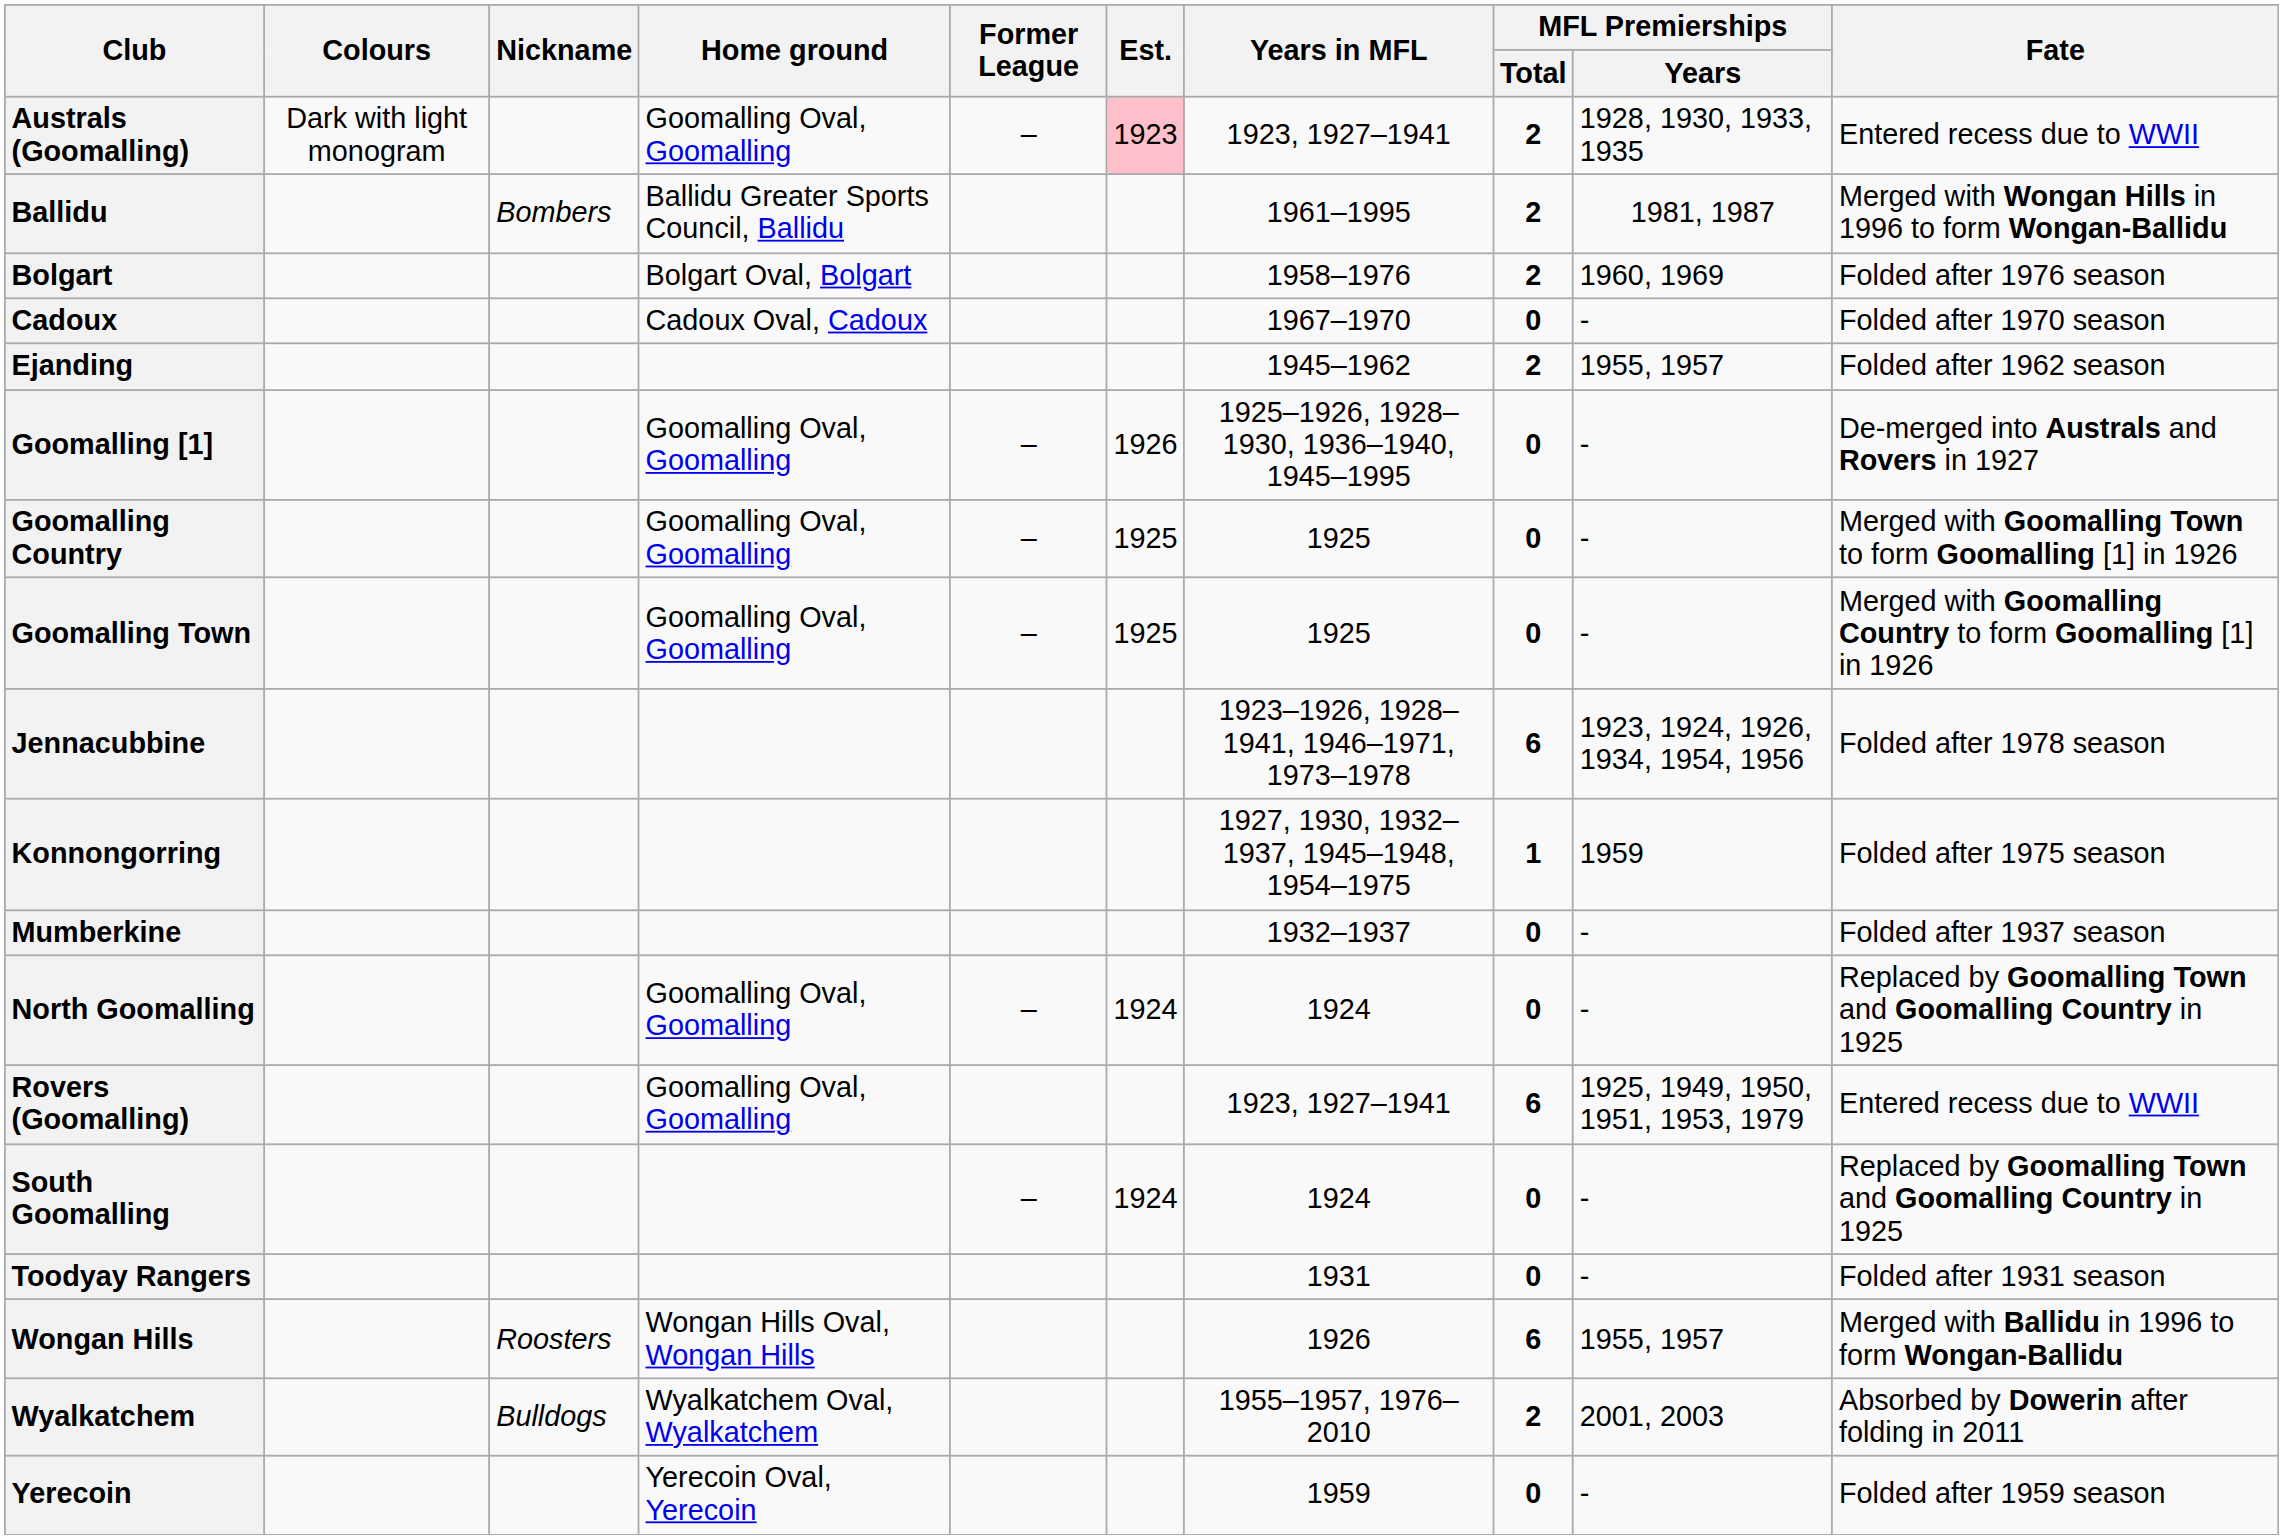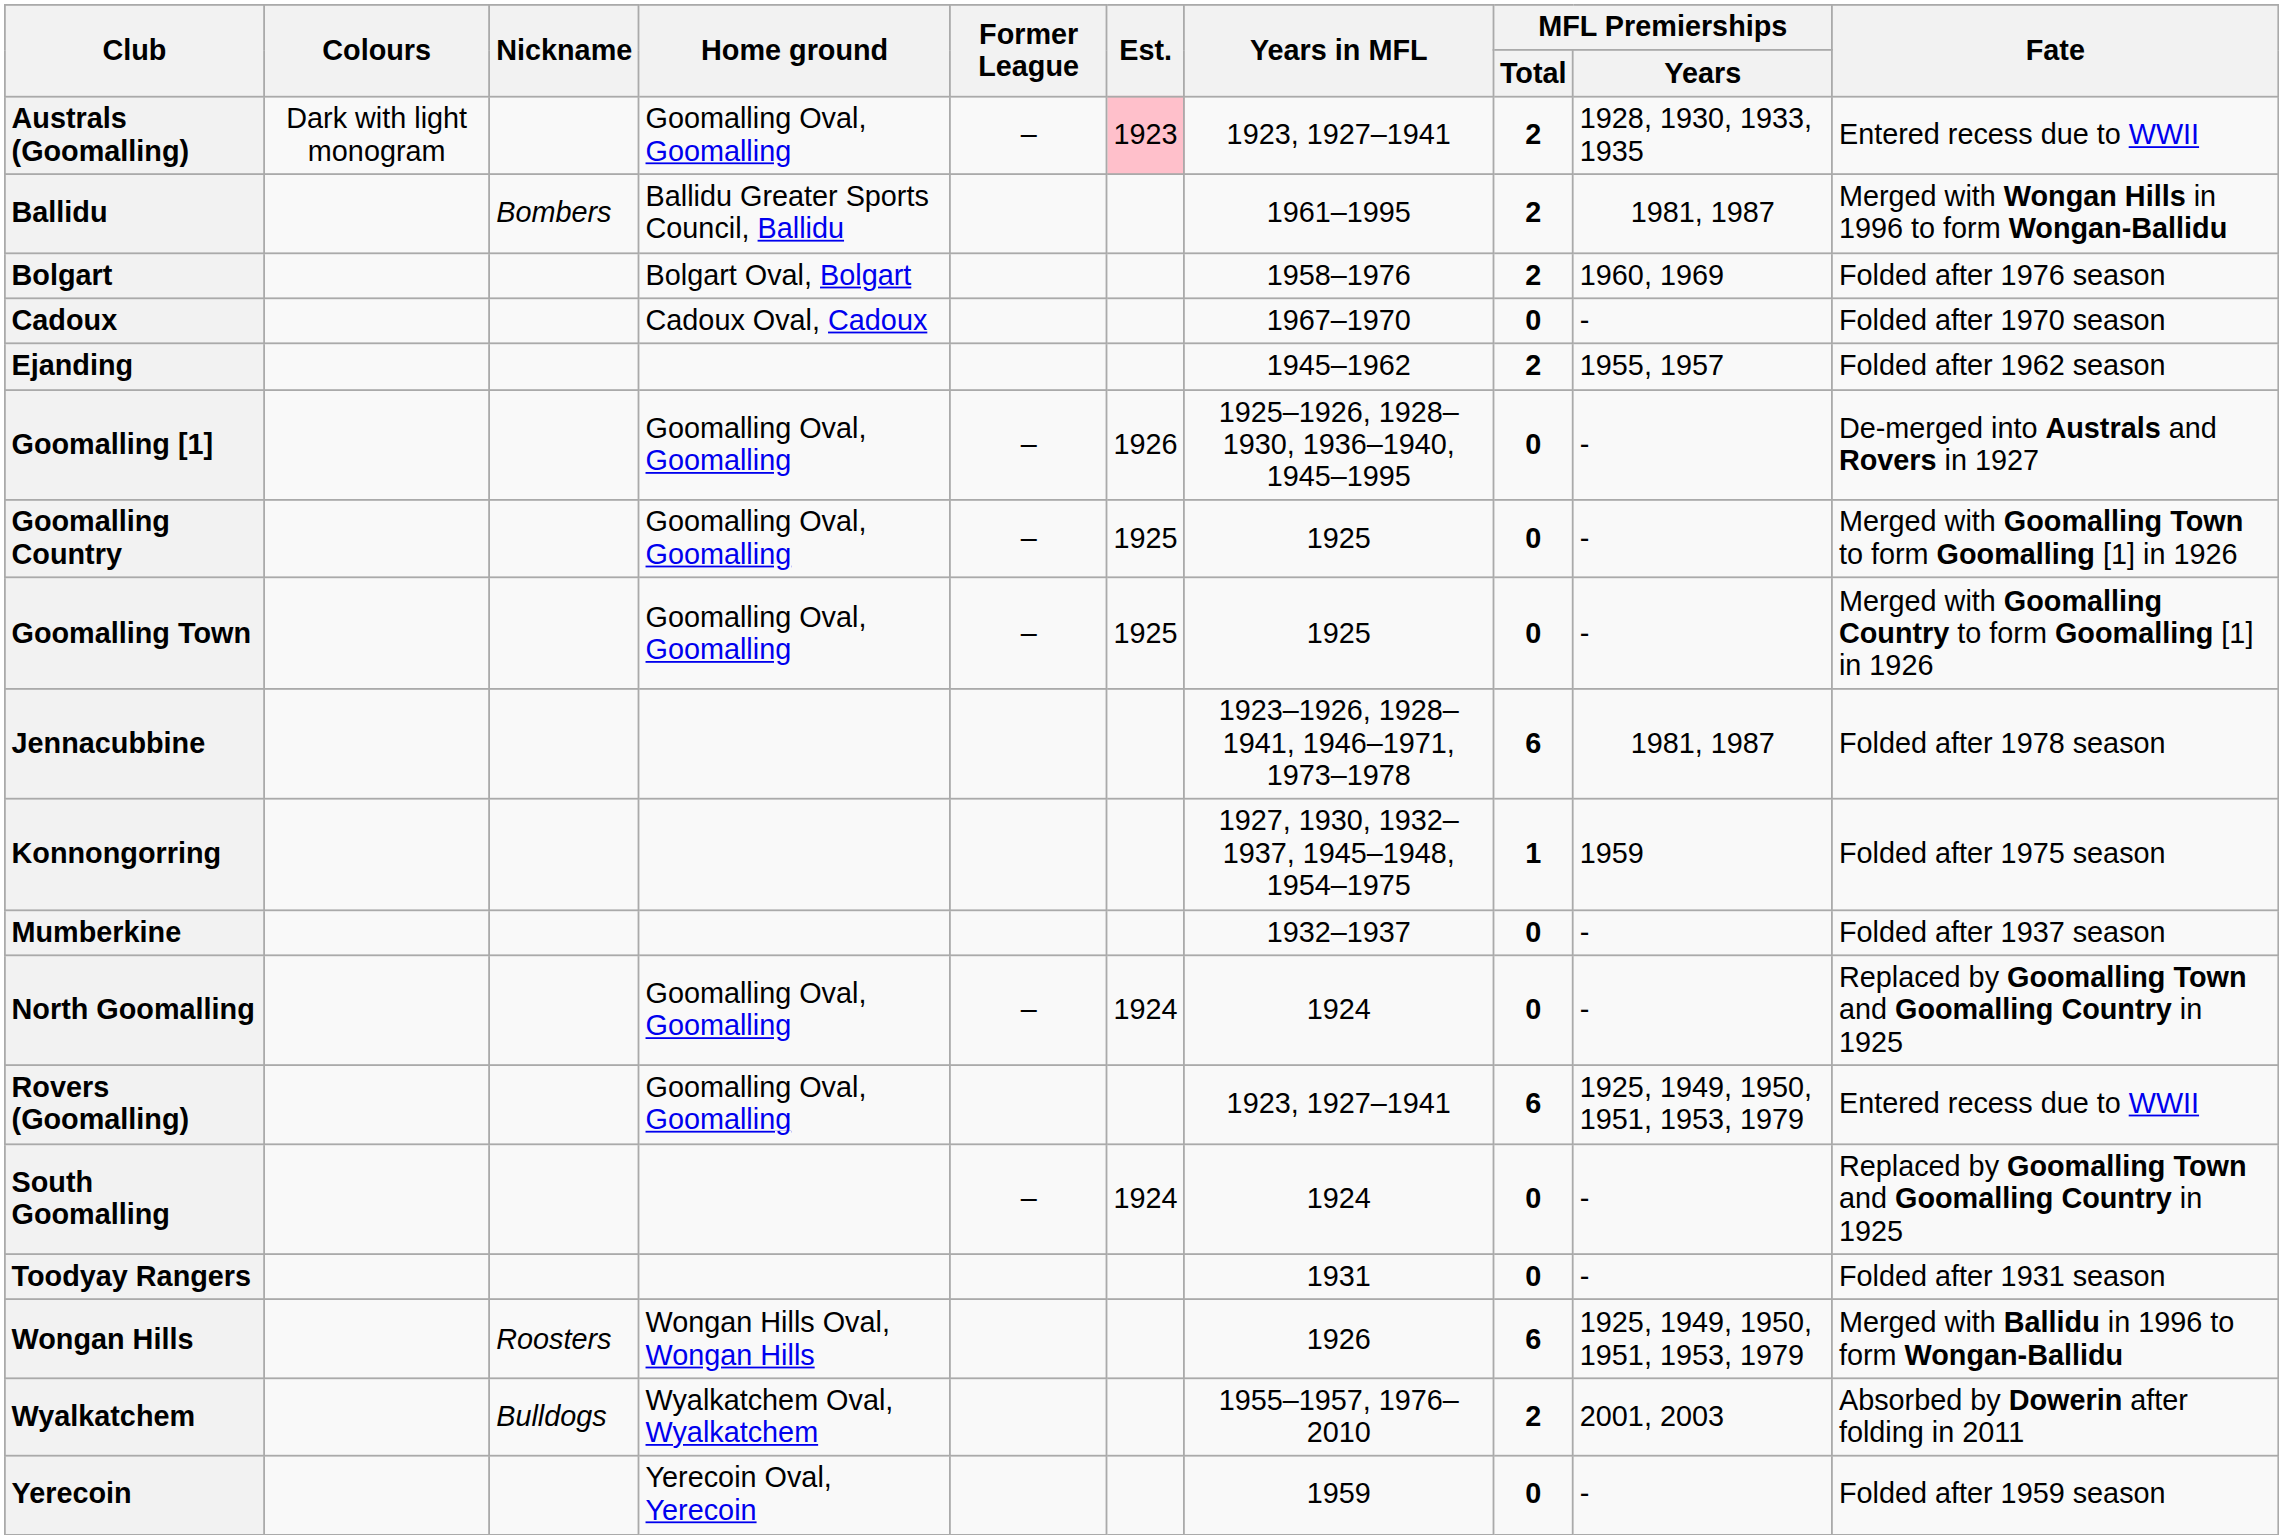 <table class="wikitable sortable" style="text-align:center; width:100%">
 <tr>
 <th rowspan="2">Club</th>
 <th rowspan="2">Colours</th>
 <th rowspan="2">Nickname</th>
 <th rowspan="2">Home ground</th>
 <th rowspan="2">Former League</th>
 <th rowspan="2">Est.</th>
 <th rowspan="2">Years in MFL</th>
 <th colspan="2">MFL Premierships</th>
 <th rowspan="2">Fate</th>
 </tr>
 <tr>
 <th>Total</th>
 <th>Years</th>
 </tr>
 <tr>
 <th style="text-align:left">Australs (Goomalling)</th>
 <td>Dark with light monogram</td>
 <td></td>
 <td align="left">Goomalling Oval, <a href='#'>Goomalling</a></td>
 <td>–</td>
 <td style="background: pink;">1923</td>
 <td>1923, 1927–1941</td>
 <td><strong>2</strong></td>
 <td align="left">1928, 1930, 1933, 1935</td>
 <td align="left">Entered recess due to <a href='#'>WWII</a></td>
 </tr>
 <tr>
 <th style="text-align:left">Ballidu</th>
 <td></td>
 <td align="left"><em>Bombers</em></td>
 <td align="left">Ballidu Greater Sports Council, <a href='#'>Ballidu</a></td>
 <td></td>
 <td></td>
 <td>1961–1995</td>
 <td><strong>2</strong></td>
 <td>1981, 1987</td>
 <td align="left">Merged with <strong>Wongan Hills</strong> in 1996 to form <strong>Wongan-Ballidu</strong></td>
 </tr>
 <tr>
 <th style="text-align:left">Bolgart</th>
 <td></td>
 <td></td>
 <td align="left">Bolgart Oval, <a href='#'>Bolgart</a></td>
 <td></td>
 <td></td>
 <td>1958–1976</td>
 <td><strong>2</strong></td>
 <td align="left">1960, 1969</td>
 <td align="left">Folded after 1976 season</td>
 </tr>
 <tr>
 <th style="text-align:left">Cadoux</th>
 <td></td>
 <td></td>
 <td align="left">Cadoux Oval, <a href='#'>Cadoux</a></td>
 <td></td>
 <td></td>
 <td>1967–1970</td>
 <td><strong>0</strong></td>
 <td align="left">-</td>
 <td align="left">Folded after 1970 season</td>
 </tr>
 <tr>
 <th style="text-align:left">Ejanding</th>
 <td></td>
 <td></td>
 <td></td>
 <td></td>
 <td></td>
 <td>1945–1962</td>
 <td><strong>2</strong></td>
 <td align="left">1955, 1957</td>
 <td align="left">Folded after 1962 season</td>
 </tr>
 <tr>
 <th style="text-align:left">Goomalling [1]</th>
 <td></td>
 <td></td>
 <td align="left">Goomalling Oval, <a href='#'>Goomalling</a></td>
 <td>–</td>
 <td>1926</td>
 <td>1925–1926, 1928–1930, 1936–1940, 1945–1995</td>
 <td><strong>0</strong></td>
 <td align="left">-</td>
 <td align="left">De-merged into <strong>Australs</strong> and <strong>Rovers</strong> in 1927</td>
 </tr>
 <tr>
 <th style="text-align:left">Goomalling Country</th>
 <td></td>
 <td></td>
 <td align="left">Goomalling Oval, <a href='#'>Goomalling</a></td>
 <td>–</td>
 <td>1925</td>
 <td>1925</td>
 <td><strong>0</strong></td>
 <td align="left">-</td>
 <td align="left">Merged with <strong>Goomalling Town</strong> to form <strong>Goomalling</strong> [1] in 1926</td>
 </tr>
 <tr>
 <th style="text-align:left">Goomalling Town</th>
 <td></td>
 <td></td>
 <td align="left">Goomalling Oval, <a href='#'>Goomalling</a></td>
 <td>–</td>
 <td>1925</td>
 <td>1925</td>
 <td><strong>0</strong></td>
 <td align="left">-</td>
 <td align="left">Merged with <strong>Goomalling Country</strong> to form <strong>Goomalling</strong> [1] in 1926</td>
 </tr>
 <tr>
 <th style="text-align:left">Jennacubbine</th>
 <td></td>
 <td></td>
 <td></td>
 <td></td>
 <td></td>
 <td>1923–1926, 1928–1941, 1946–1971, 1973–1978</td>
 <td><strong>6</strong></td>
-<td align="left">1923, 1924, 1926, 1934, 1954, 1956</td>
+<td>1981, 1987</td>
 <td align="left">Folded after 1978 season</td>
 </tr>
 <tr>
 <th style="text-align:left">Konnongorring</th>
 <td></td>
 <td></td>
 <td></td>
 <td></td>
 <td></td>
 <td>1927, 1930, 1932–1937, 1945–1948, 1954–1975</td>
 <td><strong>1</strong></td>
 <td align="left">1959</td>
 <td align="left">Folded after 1975 season</td>
 </tr>
 <tr>
 <th style="text-align:left">Mumberkine</th>
 <td></td>
 <td></td>
 <td></td>
 <td></td>
 <td></td>
 <td>1932–1937</td>
 <td><strong>0</strong></td>
 <td align="left">-</td>
 <td align="left">Folded after 1937 season</td>
 </tr>
 <tr>
 <th style="text-align:left">North Goomalling</th>
 <td></td>
 <td></td>
 <td align="left">Goomalling Oval, <a href='#'>Goomalling</a></td>
 <td>–</td>
 <td>1924</td>
 <td>1924</td>
 <td><strong>0</strong></td>
 <td align="left">-</td>
 <td align="left">Replaced by <strong>Goomalling Town</strong> and <strong>Goomalling Country</strong> in 1925</td>
 </tr>
 <tr>
 <th style="text-align:left">Rovers (Goomalling)</th>
 <td></td>
 <td></td>
 <td align="left">Goomalling Oval, <a href='#'>Goomalling</a></td>
 <td></td>
 <td></td>
 <td>1923, 1927–1941</td>
 <td><strong>6</strong></td>
 <td align="left">1925, 1949, 1950, 1951, 1953, 1979</td>
 <td align="left">Entered recess due to <a href='#'>WWII</a></td>
 </tr>
 <tr>
 <th style="text-align:left">South Goomalling</th>
 <td></td>
 <td></td>
 <td></td>
 <td>–</td>
 <td>1924</td>
 <td>1924</td>
 <td><strong>0</strong></td>
 <td align="left">-</td>
 <td align="left">Replaced by <strong>Goomalling Town</strong> and <strong>Goomalling Country</strong> in 1925</td>
 </tr>
 <tr>
 <th style="text-align:left">Toodyay Rangers</th>
 <td></td>
 <td></td>
 <td></td>
 <td></td>
 <td></td>
 <td>1931</td>
 <td><strong>0</strong></td>
 <td align="left">-</td>
 <td align="left">Folded after 1931 season</td>
 </tr>
 <tr>
 <th style="text-align:left">Wongan Hills</th>
 <td></td>
 <td align="left"><em>Roosters</em></td>
 <td align="left">Wongan Hills Oval, <a href='#'>Wongan Hills</a></td>
 <td></td>
 <td></td>
 <td>1926</td>
 <td><strong>6</strong></td>
-<td align="left">1955, 1957</td>
+<td align="left">1925, 1949, 1950, 1951, 1953, 1979</td>
 <td align="left">Merged with <strong>Ballidu</strong> in 1996 to form <strong>Wongan-Ballidu</strong></td>
 </tr>
 <tr>
 <th style="text-align:left">Wyalkatchem</th>
 <td></td>
 <td align="left"><em>Bulldogs</em></td>
 <td align="left">Wyalkatchem Oval, <a href='#'>Wyalkatchem</a></td>
 <td></td>
 <td></td>
 <td>1955–1957, 1976–2010</td>
 <td><strong>2</strong></td>
 <td align="left">2001, 2003</td>
 <td align="left">Absorbed by <strong>Dowerin</strong> after folding in 2011</td>
 </tr>
 <tr>
 <th style="text-align:left">Yerecoin</th>
 <td></td>
 <td></td>
 <td align="left">Yerecoin Oval, <a href='#'>Yerecoin</a></td>
 <td></td>
 <td></td>
 <td>1959</td>
 <td><strong>0</strong></td>
 <td align="left">-</td>
 <td align="left">Folded after 1959 season</td>
 </tr>
 </table>
